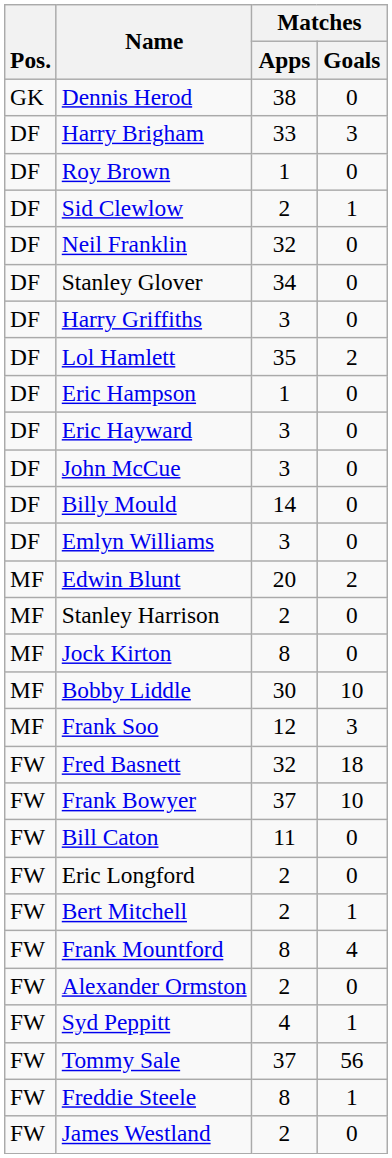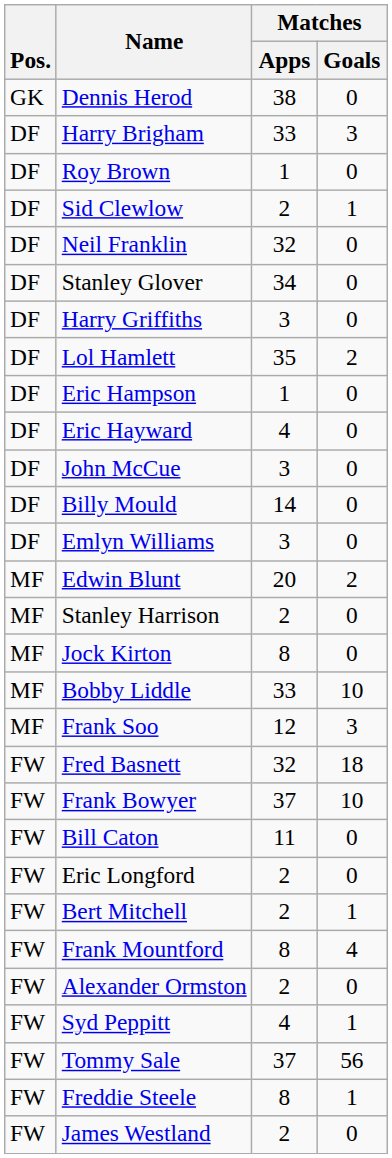 <table class="wikitable" style="text-align:center">
 <tr>
 <th rowspan="2" valign="bottom">Pos.</th>
 <th rowspan="2">Name</th>
 <th colspan="2" width="85">Matches</th>
 </tr>
 <tr>
 <th>Apps</th>
 <th>Goals</th>
 </tr>
 <tr>
 <td align="left">GK</td>
 <td align="left"> <a href='#'>Dennis Herod</a></td>
 <td>38</td>
 <td>0</td>
 </tr>
 <tr>
 <td align="left">DF</td>
 <td align="left"> <a href='#'>Harry Brigham</a></td>
 <td>33</td>
 <td>3</td>
 </tr>
 <tr>
 <td align="left">DF</td>
 <td align="left"> <a href='#'>Roy Brown</a></td>
 <td>1</td>
 <td>0</td>
 </tr>
 <tr>
 <td align="left">DF</td>
 <td align="left"> <a href='#'>Sid Clewlow</a></td>
 <td>2</td>
 <td>1</td>
 </tr>
 <tr>
 <td align="left">DF</td>
 <td align="left"> <a href='#'>Neil Franklin</a></td>
 <td>32</td>
 <td>0</td>
 </tr>
 <tr>
 <td align="left">DF</td>
 <td align="left"> Stanley Glover</td>
 <td>34</td>
 <td>0</td>
 </tr>
 <tr>
 <td align="left">DF</td>
 <td align="left"> <a href='#'>Harry Griffiths</a></td>
 <td>3</td>
 <td>0</td>
 </tr>
 <tr>
 <td align="left">DF</td>
 <td align="left"> <a href='#'>Lol Hamlett</a></td>
 <td>35</td>
 <td>2</td>
 </tr>
 <tr>
 <td align="left">DF</td>
 <td align="left"> <a href='#'>Eric Hampson</a></td>
 <td>1</td>
 <td>0</td>
 </tr>
 <tr>
 <td align="left">DF</td>
 <td align="left"> <a href='#'>Eric Hayward</a></td>
-<td>3</td>
+<td>4</td>
 <td>0</td>
 </tr>
 <tr>
 <td align="left">DF</td>
 <td align="left"> <a href='#'>John McCue</a></td>
 <td>3</td>
 <td>0</td>
 </tr>
 <tr>
 <td align="left">DF</td>
 <td align="left"> <a href='#'>Billy Mould</a></td>
 <td>14</td>
 <td>0</td>
 </tr>
 <tr>
 <td align="left">DF</td>
 <td align="left"> <a href='#'>Emlyn Williams</a></td>
 <td>3</td>
 <td>0</td>
 </tr>
 <tr>
 <td align="left">MF</td>
 <td align="left"> <a href='#'>Edwin Blunt</a></td>
 <td>20</td>
 <td>2</td>
 </tr>
 <tr>
 <td align="left">MF</td>
 <td align="left"> Stanley Harrison</td>
 <td>2</td>
 <td>0</td>
 </tr>
 <tr>
 <td align="left">MF</td>
 <td align="left"> <a href='#'>Jock Kirton</a></td>
 <td>8</td>
 <td>0</td>
 </tr>
 <tr>
 <td align="left">MF</td>
 <td align="left"> <a href='#'>Bobby Liddle</a></td>
-<td>30</td>
+<td>33</td>
 <td>10</td>
 </tr>
 <tr>
 <td align="left">MF</td>
 <td align="left"> <a href='#'>Frank Soo</a></td>
 <td>12</td>
 <td>3</td>
 </tr>
 <tr>
 <td align="left">FW</td>
 <td align="left"> <a href='#'>Fred Basnett</a></td>
 <td>32</td>
 <td>18</td>
 </tr>
 <tr>
 <td align="left">FW</td>
 <td align="left"> <a href='#'>Frank Bowyer</a></td>
 <td>37</td>
 <td>10</td>
 </tr>
 <tr>
 <td align="left">FW</td>
 <td align="left"> <a href='#'>Bill Caton</a></td>
 <td>11</td>
 <td>0</td>
 </tr>
 <tr>
 <td align="left">FW</td>
 <td align="left"> Eric Longford</td>
 <td>2</td>
 <td>0</td>
 </tr>
 <tr>
 <td align="left">FW</td>
 <td align="left"> <a href='#'>Bert Mitchell</a></td>
 <td>2</td>
 <td>1</td>
 </tr>
 <tr>
 <td align="left">FW</td>
 <td align="left"> <a href='#'>Frank Mountford</a></td>
 <td>8</td>
 <td>4</td>
 </tr>
 <tr>
 <td align="left">FW</td>
 <td align="left"> <a href='#'>Alexander Ormston</a></td>
 <td>2</td>
 <td>0</td>
 </tr>
 <tr>
 <td align="left">FW</td>
 <td align="left"> <a href='#'>Syd Peppitt</a></td>
 <td>4</td>
 <td>1</td>
 </tr>
 <tr>
 <td align="left">FW</td>
 <td align="left"> <a href='#'>Tommy Sale</a></td>
 <td>37</td>
 <td>56</td>
 </tr>
 <tr>
 <td align="left">FW</td>
 <td align="left"> <a href='#'>Freddie Steele</a></td>
 <td>8</td>
 <td>1</td>
 </tr>
 <tr>
 <td align="left">FW</td>
 <td align="left"> <a href='#'>James Westland</a></td>
 <td>2</td>
 <td>0</td>
 </tr>
 </table>
